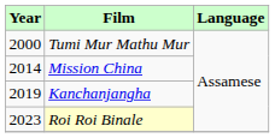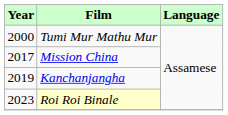 <table class="wikitable">
 <tr style="background:#cfc; text-align:center;">
 <td><strong>Year</strong></td>
 <td><strong>Film</strong></td>
 <td><strong>Language</strong></td>
 </tr>
 <tr>
 <td>2000</td>
 <td><em>Tumi Mur Mathu Mur</em></td>
 <td rowspan="4">Assamese</td>
 </tr>
 <tr>
-<td>2014</td>
+<td>2017</td>
 <td><em><a href='#'>Mission China</a></em></td>
 </tr>
 <tr>
 <td>2019</td>
 <td><em><a href='#'>Kanchanjangha</a></em></td>
 </tr>
 <tr>
 <td>2023</td>
 <td style="background:#ffc;"><em>Roi Roi Binale</em> </td>
 </tr>
 <tr>
 </tr>
 </table>
